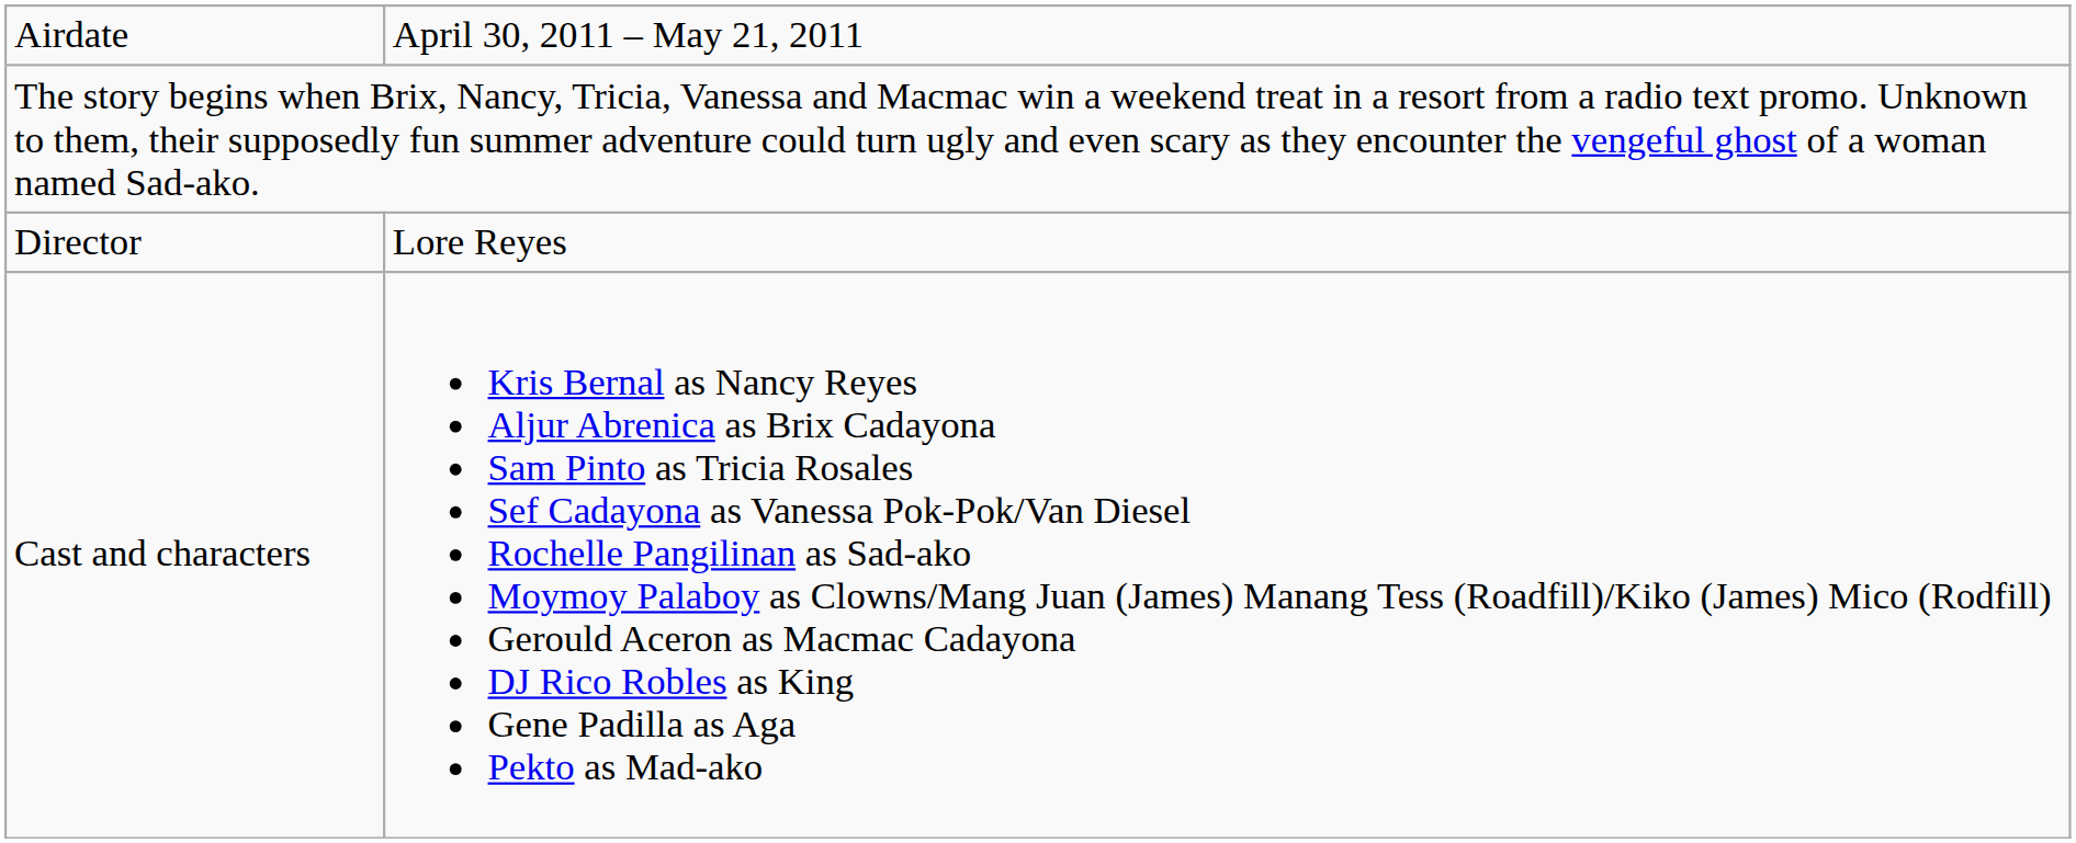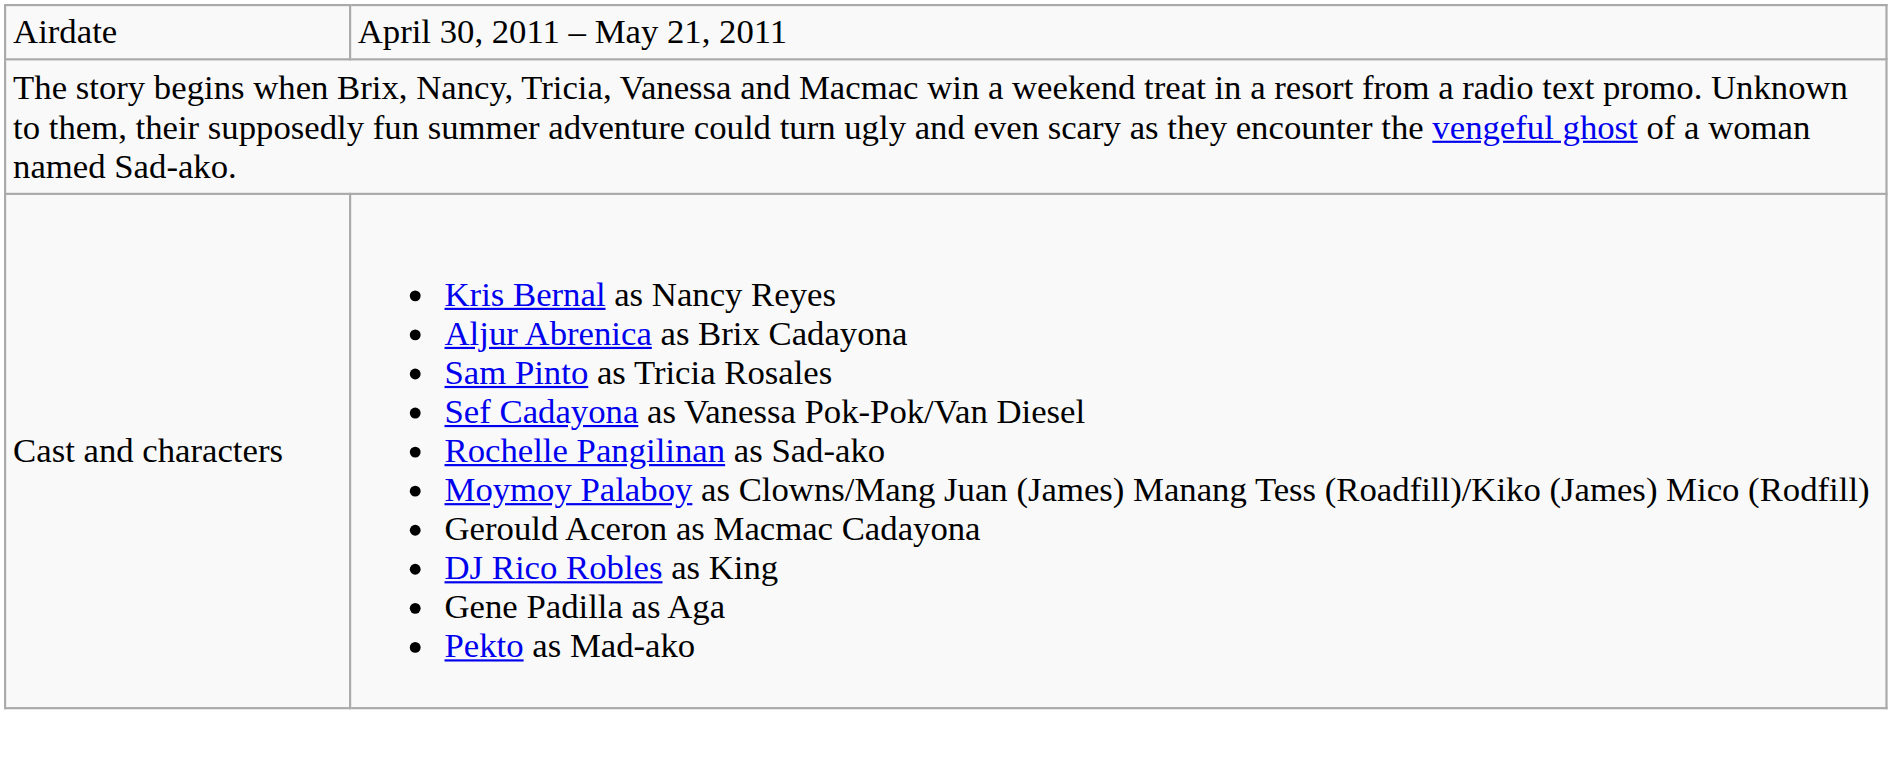 <table class="wikitable">
 <tr>
 <td>Airdate</td>
 <td>April 30, 2011 – May 21, 2011</td>
 </tr>
 <tr>
 <td colspan=2>The story begins when Brix, Nancy, Tricia, Vanessa and Macmac win a weekend treat in a resort from a radio text promo. Unknown to them, their supposedly fun summer adventure could turn ugly and even scary as they encounter the <a href='#'>vengeful ghost</a> of a woman named Sad-ako.</td>
 </tr>
 <tr>
-<td>Director</td>
-<td>Lore Reyes</td>
-</tr>
-<tr>
 <td>Cast and characters</td>
 <td><br><ul><li><a href='#'>Kris Bernal</a> as Nancy Reyes</li><li><a href='#'>Aljur Abrenica</a> as Brix Cadayona</li><li><a href='#'>Sam Pinto</a> as Tricia Rosales</li><li><a href='#'>Sef Cadayona</a> as Vanessa Pok-Pok/Van Diesel</li><li><a href='#'>Rochelle Pangilinan</a> as Sad-ako</li><li><a href='#'>Moymoy Palaboy</a> as Clowns/Mang Juan (James) Manang Tess (Roadfill)/Kiko (James) Mico (Rodfill)</li><li>Gerould Aceron as Macmac Cadayona</li><li><a href='#'>DJ Rico Robles</a> as King</li><li>Gene Padilla as Aga</li><li><a href='#'>Pekto</a> as Mad-ako</li></ul></td>
 </tr>
 </table>
